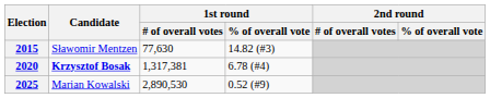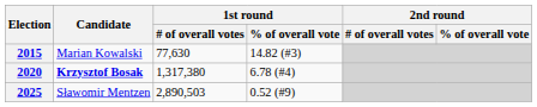 <table class=wikitable>
 <tr>
 <th rowspan=2>Election</th>
 <th rowspan=2>Candidate</th>
 <th colspan=2>1st round</th>
 <th colspan=2>2nd round</th>
 </tr>
 <tr>
 <th># of overall votes</th>
 <th>% of overall vote</th>
 <th># of overall votes</th>
 <th>% of overall vote</th>
 </tr>
 <tr>
 <th><a href='#'>2015</a></th>
-<td><a href='#'>Sławomir Mentzen</a></td>
+<td><a href='#'>Marian Kowalski</a></td>
 <td>77,630</td>
 <td>14.82 (#3)</td>
 <td colspan="2" style="background:lightgrey;"></td>
 </tr>
 <tr>
 <th><a href='#'>2020</a></th>
 <td><strong><a href='#'>Krzysztof Bosak</a></strong></td>
-<td>1,317,381</td>
+<td>1,317,380</td>
 <td>6.78 (#4)</td>
 <td colspan="2" style="background:lightgrey;"></td>
 </tr>
 <tr>
 <th><a href='#'>2025</a></th>
-<td><a href='#'>Marian Kowalski</a></td>
-<td>2,890,530</td>
+<td><a href='#'>Sławomir Mentzen</a></td>
+<td>2,890,503</td>
 <td>0.52 (#9)</td>
 <td colspan="2" style="background:lightgrey;"></td>
 </tr>
 </table>
